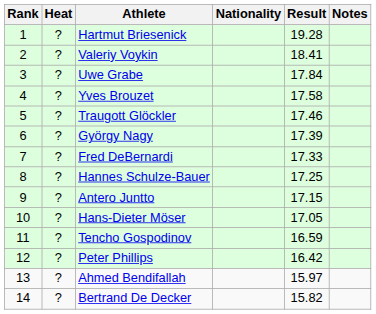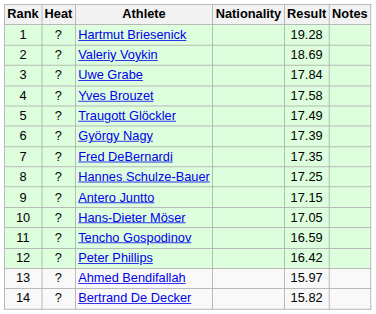 <table class="wikitable sortable" style="text-align:center">
 <tr>
 <th>Rank</th>
 <th>Heat</th>
 <th>Athlete</th>
 <th>Nationality</th>
 <th>Result</th>
 <th>Notes</th>
 </tr>
 <tr bgcolor=ddffdd>
 <td>1</td>
 <td>?</td>
 <td align=left><a href='#'>Hartmut Briesenick</a></td>
 <td align=left></td>
 <td>19.28</td>
 <td></td>
 </tr>
 <tr bgcolor=ddffdd>
 <td>2</td>
 <td>?</td>
 <td align=left><a href='#'>Valeriy Voykin</a></td>
 <td align=left></td>
-<td>18.41</td>
+<td>18.69</td>
 <td></td>
 </tr>
 <tr bgcolor=ddffdd>
 <td>3</td>
 <td>?</td>
 <td align=left><a href='#'>Uwe Grabe</a></td>
 <td align=left></td>
 <td>17.84</td>
 <td></td>
 </tr>
 <tr bgcolor=ddffdd>
 <td>4</td>
 <td>?</td>
 <td align=left><a href='#'>Yves Brouzet</a></td>
 <td align=left></td>
 <td>17.58</td>
 <td></td>
 </tr>
 <tr bgcolor=ddffdd>
 <td>5</td>
 <td>?</td>
 <td align=left><a href='#'>Traugott Glöckler</a></td>
 <td align=left></td>
-<td>17.46</td>
+<td>17.49</td>
 <td></td>
 </tr>
 <tr bgcolor=ddffdd>
 <td>6</td>
 <td>?</td>
 <td align=left><a href='#'>György Nagy</a></td>
 <td align=left></td>
 <td>17.39</td>
 <td></td>
 </tr>
 <tr bgcolor=ddffdd>
 <td>7</td>
 <td>?</td>
 <td align=left><a href='#'>Fred DeBernardi</a></td>
 <td align=left></td>
-<td>17.33</td>
+<td>17.35</td>
 <td></td>
 </tr>
 <tr bgcolor=ddffdd>
 <td>8</td>
 <td>?</td>
 <td align=left><a href='#'>Hannes Schulze-Bauer</a></td>
 <td align=left></td>
 <td>17.25</td>
 <td></td>
 </tr>
 <tr bgcolor=ddffdd>
 <td>9</td>
 <td>?</td>
 <td align=left><a href='#'>Antero Juntto</a></td>
 <td align=left></td>
 <td>17.15</td>
 <td></td>
 </tr>
 <tr bgcolor=ddffdd>
 <td>10</td>
 <td>?</td>
 <td align=left><a href='#'>Hans-Dieter Möser</a></td>
 <td align=left></td>
 <td>17.05</td>
 <td></td>
 </tr>
 <tr bgcolor=ddffdd>
 <td>11</td>
 <td>?</td>
 <td align=left><a href='#'>Tencho Gospodinov</a></td>
 <td align=left></td>
 <td>16.59</td>
 <td></td>
 </tr>
 <tr bgcolor=ddffdd>
 <td>12</td>
 <td>?</td>
 <td align=left><a href='#'>Peter Phillips</a></td>
 <td align=left></td>
 <td>16.42</td>
 <td></td>
 </tr>
 <tr>
 <td>13</td>
 <td>?</td>
 <td align=left><a href='#'>Ahmed Bendifallah</a></td>
 <td align=left></td>
 <td>15.97</td>
 <td></td>
 </tr>
 <tr>
 <td>14</td>
 <td>?</td>
 <td align=left><a href='#'>Bertrand De Decker</a></td>
 <td align=left></td>
 <td>15.82</td>
 <td></td>
 </tr>
 </table>
